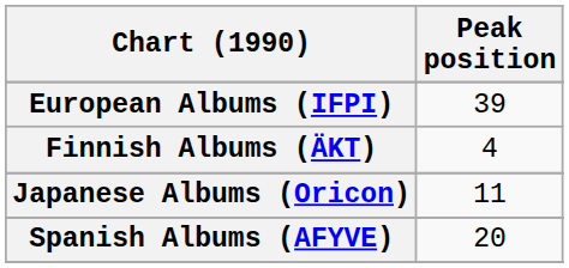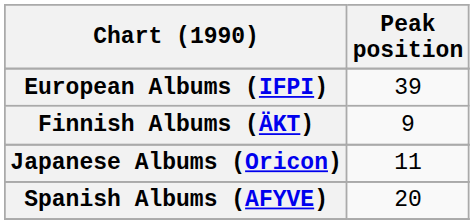 <table class="wikitable sortable plainrowheaders" style="text-align:center">
 <tr>
 <th scope="col">Chart (1990)</th>
 <th scope="col">Peak<br>position</th>
 </tr>
 <tr>
 </tr>
 <tr>
 </tr>
 <tr>
 <th scope="row">European Albums (<a href='#'>IFPI</a>)</th>
 <td>39</td>
 </tr>
 <tr>
 <th scope="row">Finnish Albums (<a href='#'>ÄKT</a>)</th>
-<td>4</td>
+<td>9</td>
 </tr>
 <tr>
 </tr>
 <tr>
 <th scope="row">Japanese Albums (<a href='#'>Oricon</a>)</th>
 <td>11</td>
 </tr>
 <tr>
 </tr>
 <tr>
 <th scope="row">Spanish Albums (<a href='#'>AFYVE</a>)</th>
 <td>20</td>
 </tr>
 <tr>
 </tr>
 <tr>
 </tr>
 <tr>
 </tr>
 <tr>
 </tr>
 </table>
